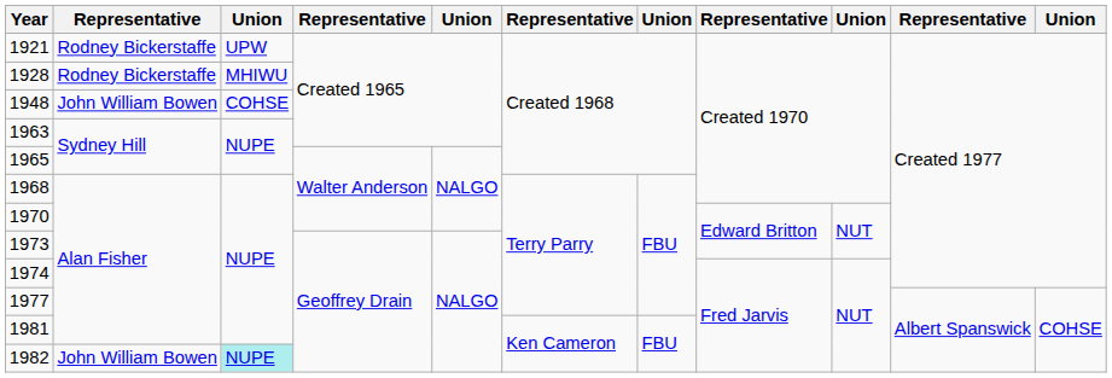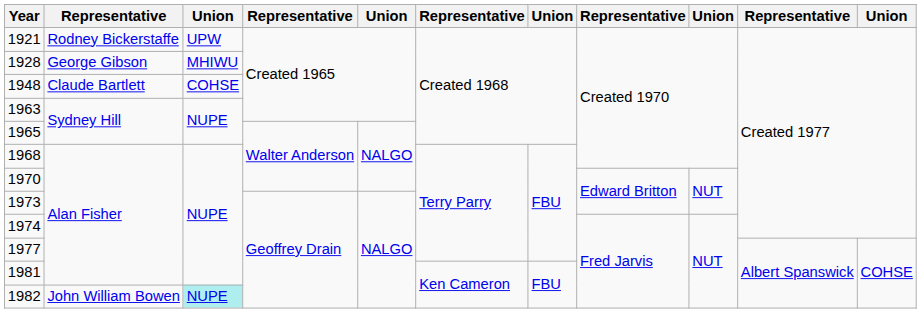 <table class="wikitable">
 <tr>
 <th>Year</th>
 <th>Representative</th>
 <th>Union</th>
 <th>Representative</th>
 <th>Union</th>
 <th>Representative</th>
 <th>Union</th>
 <th>Representative</th>
 <th>Union</th>
 <th>Representative</th>
 <th>Union</th>
 </tr>
 <tr>
 <td>1921</td>
 <td><a href='#'>Rodney Bickerstaffe</a></td>
 <td><a href='#'>UPW</a></td>
 <td colspan=2 rowspan=4>Created 1965</td>
 <td colspan=2 rowspan=5>Created 1968</td>
 <td colspan=2 rowspan=6>Created 1970</td>
 <td colspan=2 rowspan=9>Created 1977</td>
 </tr>
 <tr>
 <td>1928</td>
-<td><a href='#'>Rodney Bickerstaffe</a></td>
+<td><a href='#'>George Gibson</a></td>
 <td><a href='#'>MHIWU</a></td>
 </tr>
 <tr>
 <td>1948</td>
-<td><a href='#'>John William Bowen</a></td>
+<td><a href='#'>Claude Bartlett</a></td>
 <td><a href='#'>COHSE</a></td>
 </tr>
 <tr>
 <td>1963</td>
 <td rowspan=2><a href='#'>Sydney Hill</a></td>
 <td rowspan=2><a href='#'>NUPE</a></td>
 </tr>
 <tr>
 <td>1965</td>
 <td rowspan=3><a href='#'>Walter Anderson</a></td>
 <td rowspan=3><a href='#'>NALGO</a></td>
 </tr>
 <tr>
 <td>1968</td>
 <td rowspan=6><a href='#'>Alan Fisher</a></td>
 <td rowspan=6><a href='#'>NUPE</a></td>
 <td rowspan=5><a href='#'>Terry Parry</a></td>
 <td rowspan=5><a href='#'>FBU</a></td>
 </tr>
 <tr>
 <td>1970</td>
 <td rowspan=2><a href='#'>Edward Britton</a></td>
 <td rowspan=2><a href='#'>NUT</a></td>
 </tr>
 <tr>
 <td>1973</td>
 <td rowspan=5><a href='#'>Geoffrey Drain</a></td>
 <td rowspan=5><a href='#'>NALGO</a></td>
 </tr>
 <tr>
 <td>1974</td>
 <td rowspan=4><a href='#'>Fred Jarvis</a></td>
 <td rowspan=4><a href='#'>NUT</a></td>
 </tr>
 <tr>
 <td>1977</td>
 <td rowspan=3><a href='#'>Albert Spanswick</a></td>
 <td rowspan=3><a href='#'>COHSE</a></td>
 </tr>
 <tr>
 <td>1981</td>
 <td rowspan=2><a href='#'>Ken Cameron</a></td>
 <td rowspan=2><a href='#'>FBU</a></td>
 </tr>
 <tr>
 <td>1982</td>
 <td><a href='#'>John William Bowen</a></td>
 <td style="background: paleturquoise;"><a href='#'>NUPE</a></td>
 </tr>
 </table>
